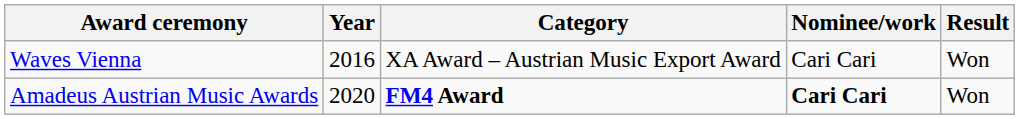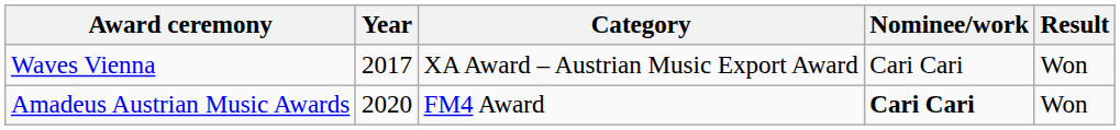 <table class="wikitable">
 <tr>
 <th>Award ceremony</th>
 <th>Year</th>
 <th>Category</th>
 <th>Nominee/work</th>
 <th>Result</th>
 </tr>
 <tr>
 <td><a href='#'>Waves Vienna</a></td>
-<td>2016</td>
+<td>2017</td>
 <td>XA Award – Austrian Music Export Award</td>
 <td>Cari Cari</td>
 <td>Won</td>
 </tr>
 <tr>
 <td><a href='#'>Amadeus Austrian Music Awards</a></td>
 <td>2020</td>
-<td><strong><a href='#'>FM4</a> Award</strong></td>
+<td><a href='#'>FM4</a> Award</td>
 <td><strong>Cari Cari</strong></td>
 <td>Won</td>
 </tr>
 </table>
